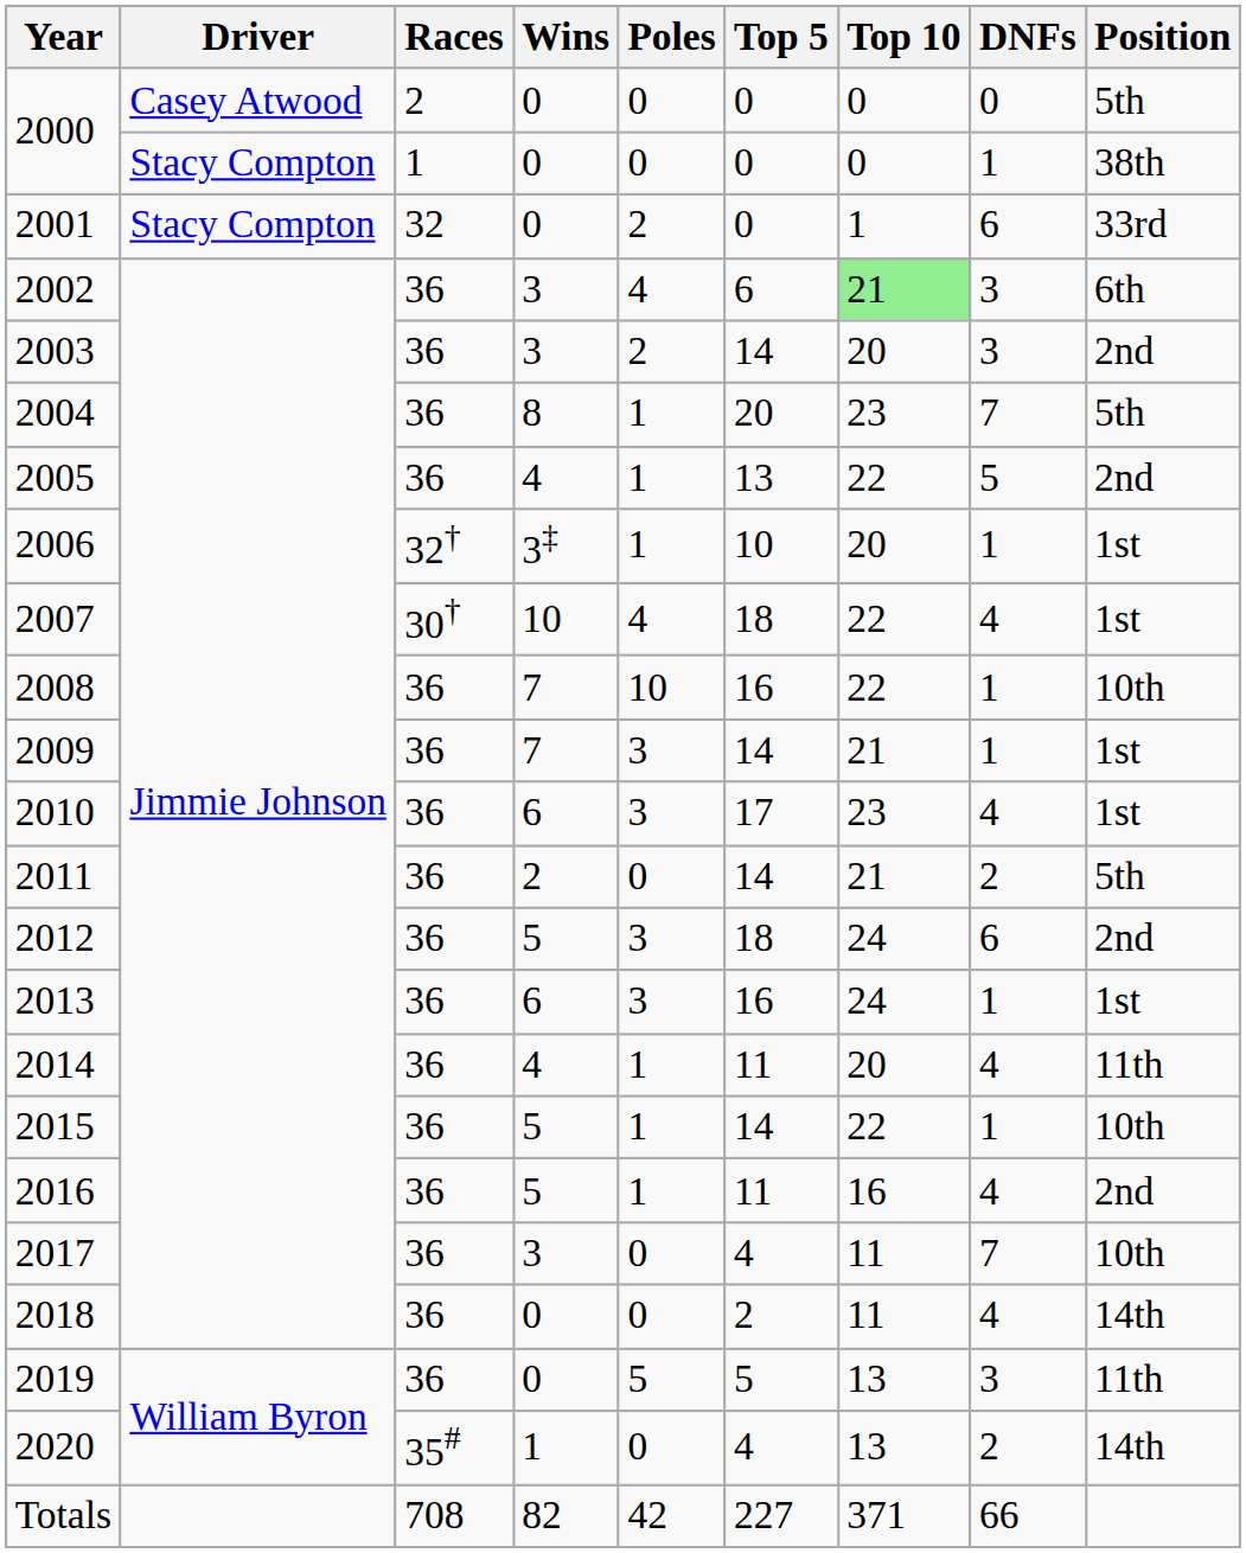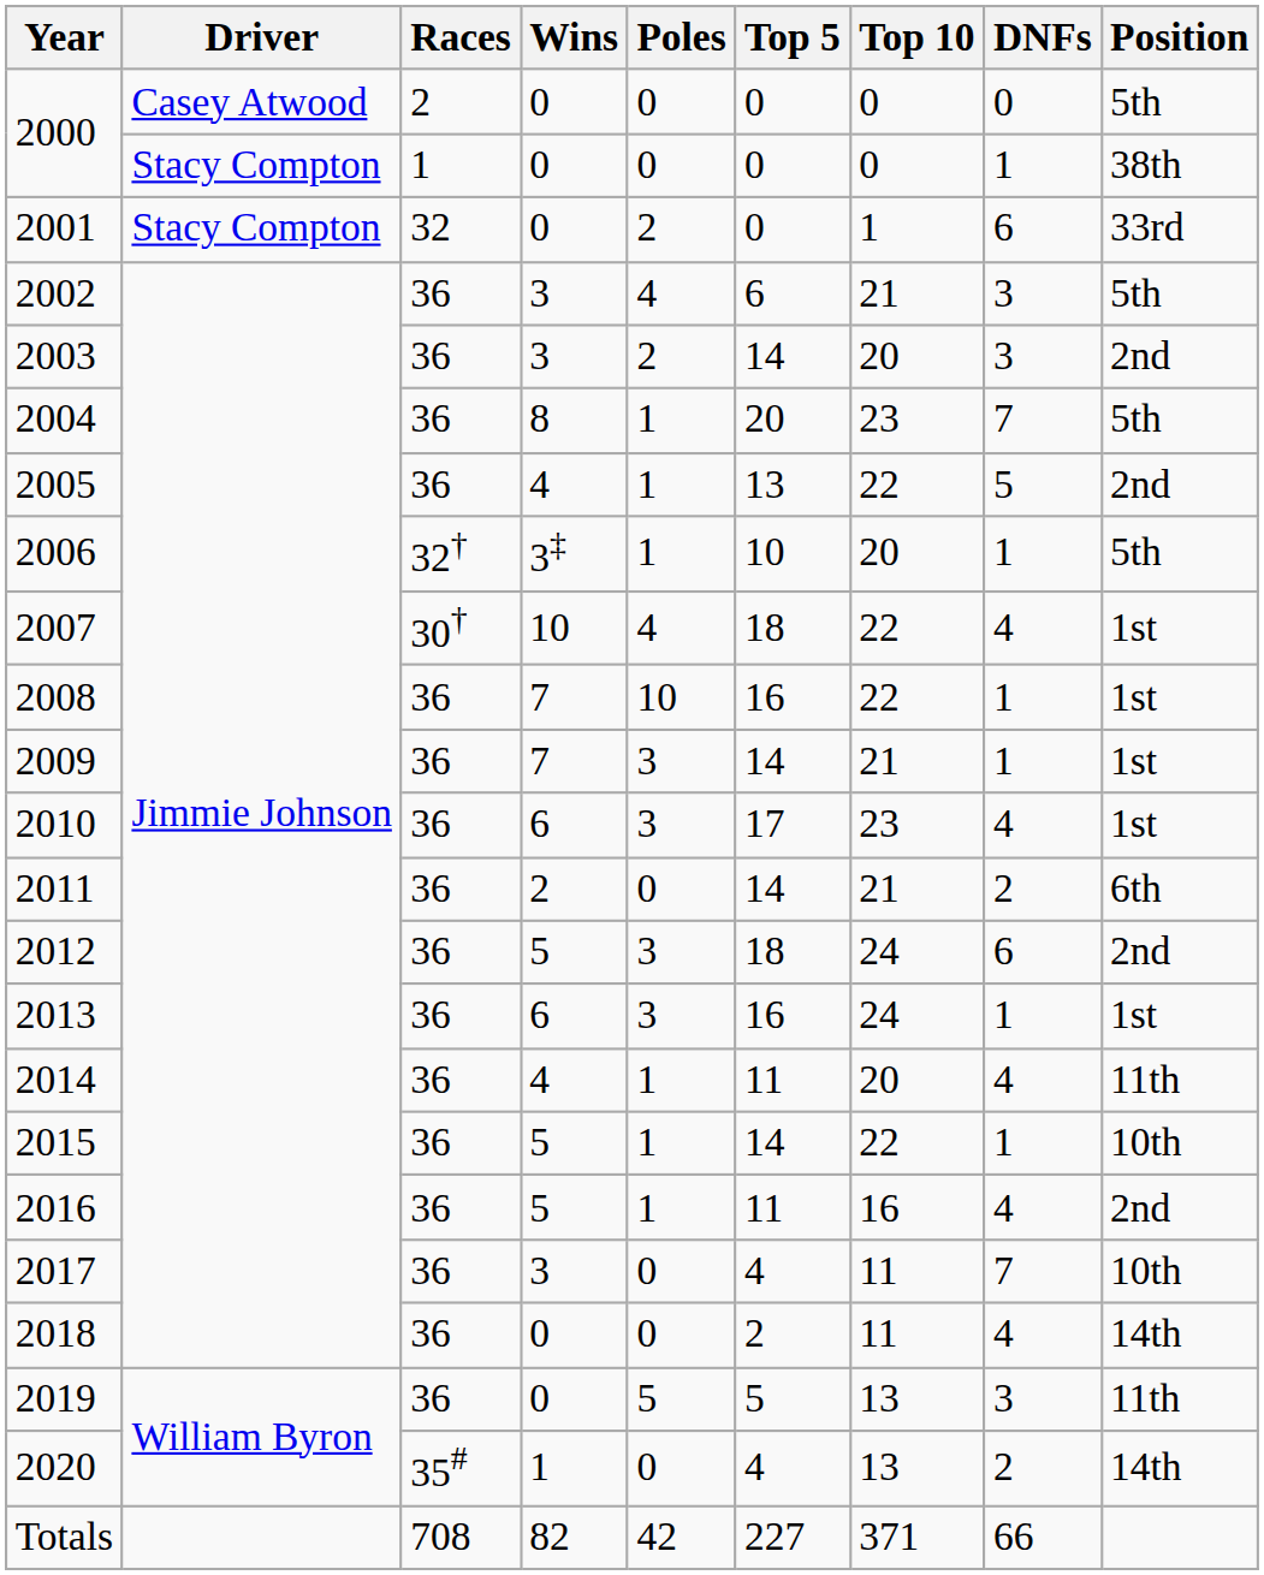 <table class="wikitable">
 <tr>
 <th>Year</th>
 <th>Driver</th>
 <th>Races</th>
 <th>Wins</th>
 <th>Poles</th>
 <th>Top 5</th>
 <th>Top 10</th>
 <th>DNFs</th>
 <th>Position</th>
 </tr>
 <tr>
 <td rowspan=2>2000</td>
 <td rowspan=1><a href='#'>Casey Atwood</a></td>
 <td>2</td>
 <td>0</td>
 <td>0</td>
 <td>0</td>
 <td>0</td>
 <td>0</td>
 <td>5th</td>
 </tr>
 <tr>
 <td><a href='#'>Stacy Compton</a></td>
 <td>1</td>
 <td>0</td>
 <td>0</td>
 <td>0</td>
 <td>0</td>
 <td>1</td>
 <td>38th</td>
 </tr>
 <tr>
 <td>2001</td>
 <td rowspan=1><a href='#'>Stacy Compton</a></td>
 <td>32</td>
 <td>0</td>
 <td>2</td>
 <td>0</td>
 <td>1</td>
 <td>6</td>
 <td>33rd</td>
 </tr>
 <tr>
 <td>2002</td>
 <td rowspan=17><a href='#'>Jimmie Johnson</a></td>
 <td>36</td>
 <td>3</td>
 <td>4</td>
 <td>6</td>
-<td style="background: lightgreen;">21</td>
+<td>21</td>
 <td>3</td>
-<td>6th</td>
+<td>5th</td>
 </tr>
 <tr>
 <td>2003</td>
 <td>36</td>
 <td>3</td>
 <td>2</td>
 <td>14</td>
 <td>20</td>
 <td>3</td>
 <td>2nd</td>
 </tr>
 <tr>
 <td>2004</td>
 <td>36</td>
 <td>8</td>
 <td>1</td>
 <td>20</td>
 <td>23</td>
 <td>7</td>
 <td>5th</td>
 </tr>
 <tr>
 <td>2005</td>
 <td>36</td>
 <td>4</td>
 <td>1</td>
 <td>13</td>
 <td>22</td>
 <td>5</td>
 <td>2nd</td>
 </tr>
 <tr>
 <td>2006</td>
 <td>32<sup>†</sup></td>
 <td>3<sup>‡</sup></td>
 <td>1</td>
 <td>10</td>
 <td>20</td>
 <td>1</td>
-<td>1st</td>
+<td>5th</td>
 </tr>
 <tr>
 <td>2007</td>
 <td>30<sup>†</sup></td>
 <td>10</td>
 <td>4</td>
 <td>18</td>
 <td>22</td>
 <td>4</td>
 <td>1st</td>
 </tr>
 <tr>
 <td>2008</td>
 <td>36</td>
 <td>7</td>
 <td>10</td>
 <td>16</td>
 <td>22</td>
 <td>1</td>
-<td>10th</td>
+<td>1st</td>
 </tr>
 <tr>
 <td>2009</td>
 <td>36</td>
 <td>7</td>
 <td>3</td>
 <td>14</td>
 <td>21</td>
 <td>1</td>
 <td>1st</td>
 </tr>
 <tr>
 <td>2010</td>
 <td>36</td>
 <td>6</td>
 <td>3</td>
 <td>17</td>
 <td>23</td>
 <td>4</td>
 <td>1st</td>
 </tr>
 <tr>
 <td>2011</td>
 <td>36</td>
 <td>2</td>
 <td>0</td>
 <td>14</td>
 <td>21</td>
 <td>2</td>
-<td>5th</td>
+<td>6th</td>
 </tr>
 <tr>
 <td>2012</td>
 <td>36</td>
 <td>5</td>
 <td>3</td>
 <td>18</td>
 <td>24</td>
 <td>6</td>
 <td>2nd</td>
 </tr>
 <tr>
 <td>2013</td>
 <td>36</td>
 <td>6</td>
 <td>3</td>
 <td>16</td>
 <td>24</td>
 <td>1</td>
 <td>1st</td>
 </tr>
 <tr>
 <td>2014</td>
 <td>36</td>
 <td>4</td>
 <td>1</td>
 <td>11</td>
 <td>20</td>
 <td>4</td>
 <td>11th</td>
 </tr>
 <tr>
 <td>2015</td>
 <td>36</td>
 <td>5</td>
 <td>1</td>
 <td>14</td>
 <td>22</td>
 <td>1</td>
 <td>10th</td>
 </tr>
 <tr>
 <td>2016</td>
 <td>36</td>
 <td>5</td>
 <td>1</td>
 <td>11</td>
 <td>16</td>
 <td>4</td>
 <td>2nd</td>
 </tr>
 <tr>
 <td>2017</td>
 <td>36</td>
 <td>3</td>
 <td>0</td>
 <td>4</td>
 <td>11</td>
 <td>7</td>
 <td>10th</td>
 </tr>
 <tr>
 <td>2018</td>
 <td>36</td>
 <td>0</td>
 <td>0</td>
 <td>2</td>
 <td>11</td>
 <td>4</td>
 <td>14th</td>
 </tr>
 <tr>
 <td>2019</td>
 <td rowspan=2><a href='#'>William Byron</a></td>
 <td>36</td>
 <td>0</td>
 <td>5</td>
 <td>5</td>
 <td>13</td>
 <td>3</td>
 <td>11th</td>
 </tr>
 <tr>
 <td>2020</td>
 <td>35<sup>#</sup></td>
 <td>1</td>
 <td>0</td>
 <td>4</td>
 <td>13</td>
 <td>2</td>
 <td>14th</td>
 </tr>
 <tr>
 <td>Totals</td>
 <td></td>
 <td>708</td>
 <td>82</td>
 <td>42</td>
 <td>227</td>
 <td>371</td>
 <td>66</td>
 <td></td>
 </tr>
 </table>
